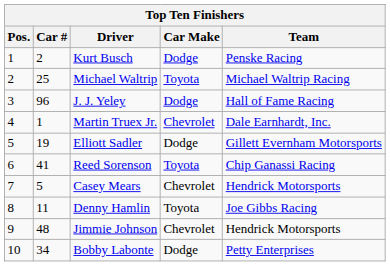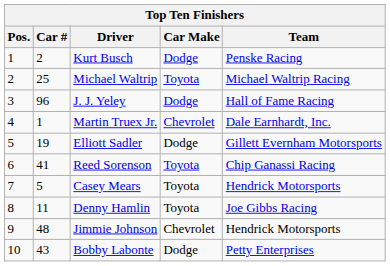 <table class="wikitable" style="font-size:90%;">
 <tr>
 <th colspan="9">Top Ten Finishers</th>
 </tr>
 <tr>
 <th>Pos.</th>
 <th>Car #</th>
 <th>Driver</th>
 <th>Car Make</th>
 <th>Team</th>
 </tr>
 <tr>
 <td>1</td>
 <td>2</td>
 <td><a href='#'>Kurt Busch</a></td>
 <td><a href='#'>Dodge</a></td>
 <td><a href='#'>Penske Racing</a></td>
 </tr>
 <tr>
 <td>2</td>
 <td>25</td>
 <td><a href='#'>Michael Waltrip</a></td>
 <td><a href='#'>Toyota</a></td>
 <td><a href='#'>Michael Waltrip Racing</a></td>
 </tr>
 <tr>
 <td>3</td>
 <td>96</td>
 <td><a href='#'>J. J. Yeley</a></td>
 <td><a href='#'>Dodge</a></td>
 <td><a href='#'>Hall of Fame Racing</a></td>
 </tr>
 <tr>
 <td>4</td>
 <td>1</td>
 <td><a href='#'>Martin Truex Jr.</a></td>
 <td><a href='#'>Chevrolet</a></td>
 <td><a href='#'>Dale Earnhardt, Inc.</a></td>
 </tr>
 <tr>
 <td>5</td>
 <td>19</td>
 <td><a href='#'>Elliott Sadler</a></td>
 <td>Dodge</td>
 <td><a href='#'>Gillett Evernham Motorsports</a></td>
 </tr>
 <tr>
 <td>6</td>
 <td>41</td>
 <td><a href='#'>Reed Sorenson</a></td>
 <td><a href='#'>Toyota</a></td>
 <td><a href='#'>Chip Ganassi Racing</a></td>
 </tr>
 <tr>
 <td>7</td>
 <td>5</td>
 <td><a href='#'>Casey Mears</a></td>
-<td>Chevrolet</td>
+<td>Toyota</td>
 <td><a href='#'>Hendrick Motorsports</a></td>
 </tr>
 <tr>
 <td>8</td>
 <td>11</td>
 <td><a href='#'>Denny Hamlin</a></td>
 <td>Toyota</td>
 <td><a href='#'>Joe Gibbs Racing</a></td>
 </tr>
 <tr>
 <td>9</td>
 <td>48</td>
 <td><a href='#'>Jimmie Johnson</a></td>
 <td>Chevrolet</td>
 <td>Hendrick Motorsports</td>
 </tr>
 <tr>
 <td>10</td>
-<td>34</td>
+<td>43</td>
 <td><a href='#'>Bobby Labonte</a></td>
 <td>Dodge</td>
 <td><a href='#'>Petty Enterprises</a></td>
 </tr>
 </table>
